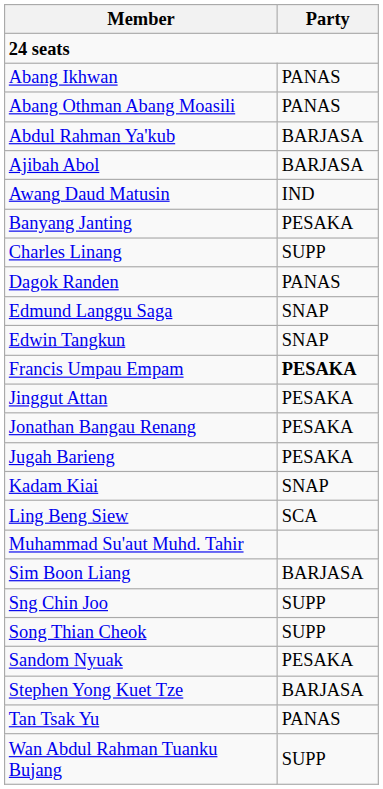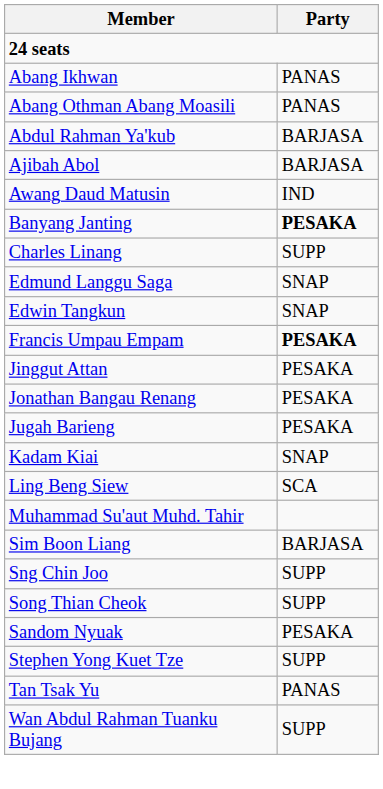 <table class="wikitable sortable">
 <tr>
 <th style="width:230px;">Member</th>
 <th style="width:80px;">Party</th>
 </tr>
 <tr>
 <td colspan="2"><strong>24 seats</strong></td>
 </tr>
 <tr>
 <td><a href='#'>Abang Ikhwan</a></td>
 <td>PANAS</td>
 </tr>
 <tr>
 <td><a href='#'>Abang Othman Abang Moasili</a></td>
 <td>PANAS</td>
 </tr>
 <tr>
 <td><a href='#'>Abdul Rahman Ya'kub</a></td>
 <td>BARJASA</td>
 </tr>
 <tr>
 <td><a href='#'>Ajibah Abol</a></td>
 <td>BARJASA</td>
 </tr>
 <tr>
 <td><a href='#'>Awang Daud Matusin</a></td>
 <td>IND</td>
 </tr>
 <tr>
 <td><a href='#'>Banyang Janting</a></td>
-<td>PESAKA</td>
+<td><strong>PESAKA</strong></td>
 </tr>
 <tr>
 <td><a href='#'>Charles Linang</a></td>
 <td>SUPP</td>
-</tr>
-<tr>
-<td><a href='#'>Dagok Randen</a></td>
-<td>PANAS</td>
 </tr>
 <tr>
 <td><a href='#'>Edmund Langgu Saga</a></td>
 <td>SNAP</td>
 </tr>
 <tr>
 <td><a href='#'>Edwin Tangkun</a></td>
 <td>SNAP</td>
 </tr>
 <tr>
 <td><a href='#'>Francis Umpau Empam</a></td>
 <td><strong>PESAKA</strong></td>
 </tr>
 <tr>
 <td><a href='#'>Jinggut Attan</a></td>
 <td>PESAKA</td>
 </tr>
 <tr>
 <td><a href='#'>Jonathan Bangau Renang</a></td>
 <td>PESAKA</td>
 </tr>
 <tr>
 <td><a href='#'>Jugah Barieng</a></td>
 <td>PESAKA</td>
 </tr>
 <tr>
 <td><a href='#'>Kadam Kiai</a></td>
 <td>SNAP</td>
 </tr>
 <tr>
 <td><a href='#'>Ling Beng Siew</a></td>
 <td>SCA</td>
 </tr>
 <tr>
 <td><a href='#'>Muhammad Su'aut Muhd. Tahir</a></td>
 <td></td>
 </tr>
 <tr>
 <td><a href='#'>Sim Boon Liang</a></td>
 <td>BARJASA</td>
 </tr>
 <tr>
 <td><a href='#'>Sng Chin Joo</a></td>
 <td>SUPP</td>
 </tr>
 <tr>
 <td><a href='#'>Song Thian Cheok</a></td>
 <td>SUPP</td>
 </tr>
 <tr>
 <td><a href='#'>Sandom Nyuak</a></td>
 <td>PESAKA</td>
 </tr>
 <tr>
 <td><a href='#'>Stephen Yong Kuet Tze</a></td>
-<td>BARJASA</td>
+<td>SUPP</td>
 </tr>
 <tr>
 <td><a href='#'>Tan Tsak Yu</a></td>
 <td>PANAS</td>
 </tr>
 <tr>
 <td><a href='#'>Wan Abdul Rahman Tuanku Bujang</a></td>
 <td>SUPP</td>
 </tr>
 </table>
